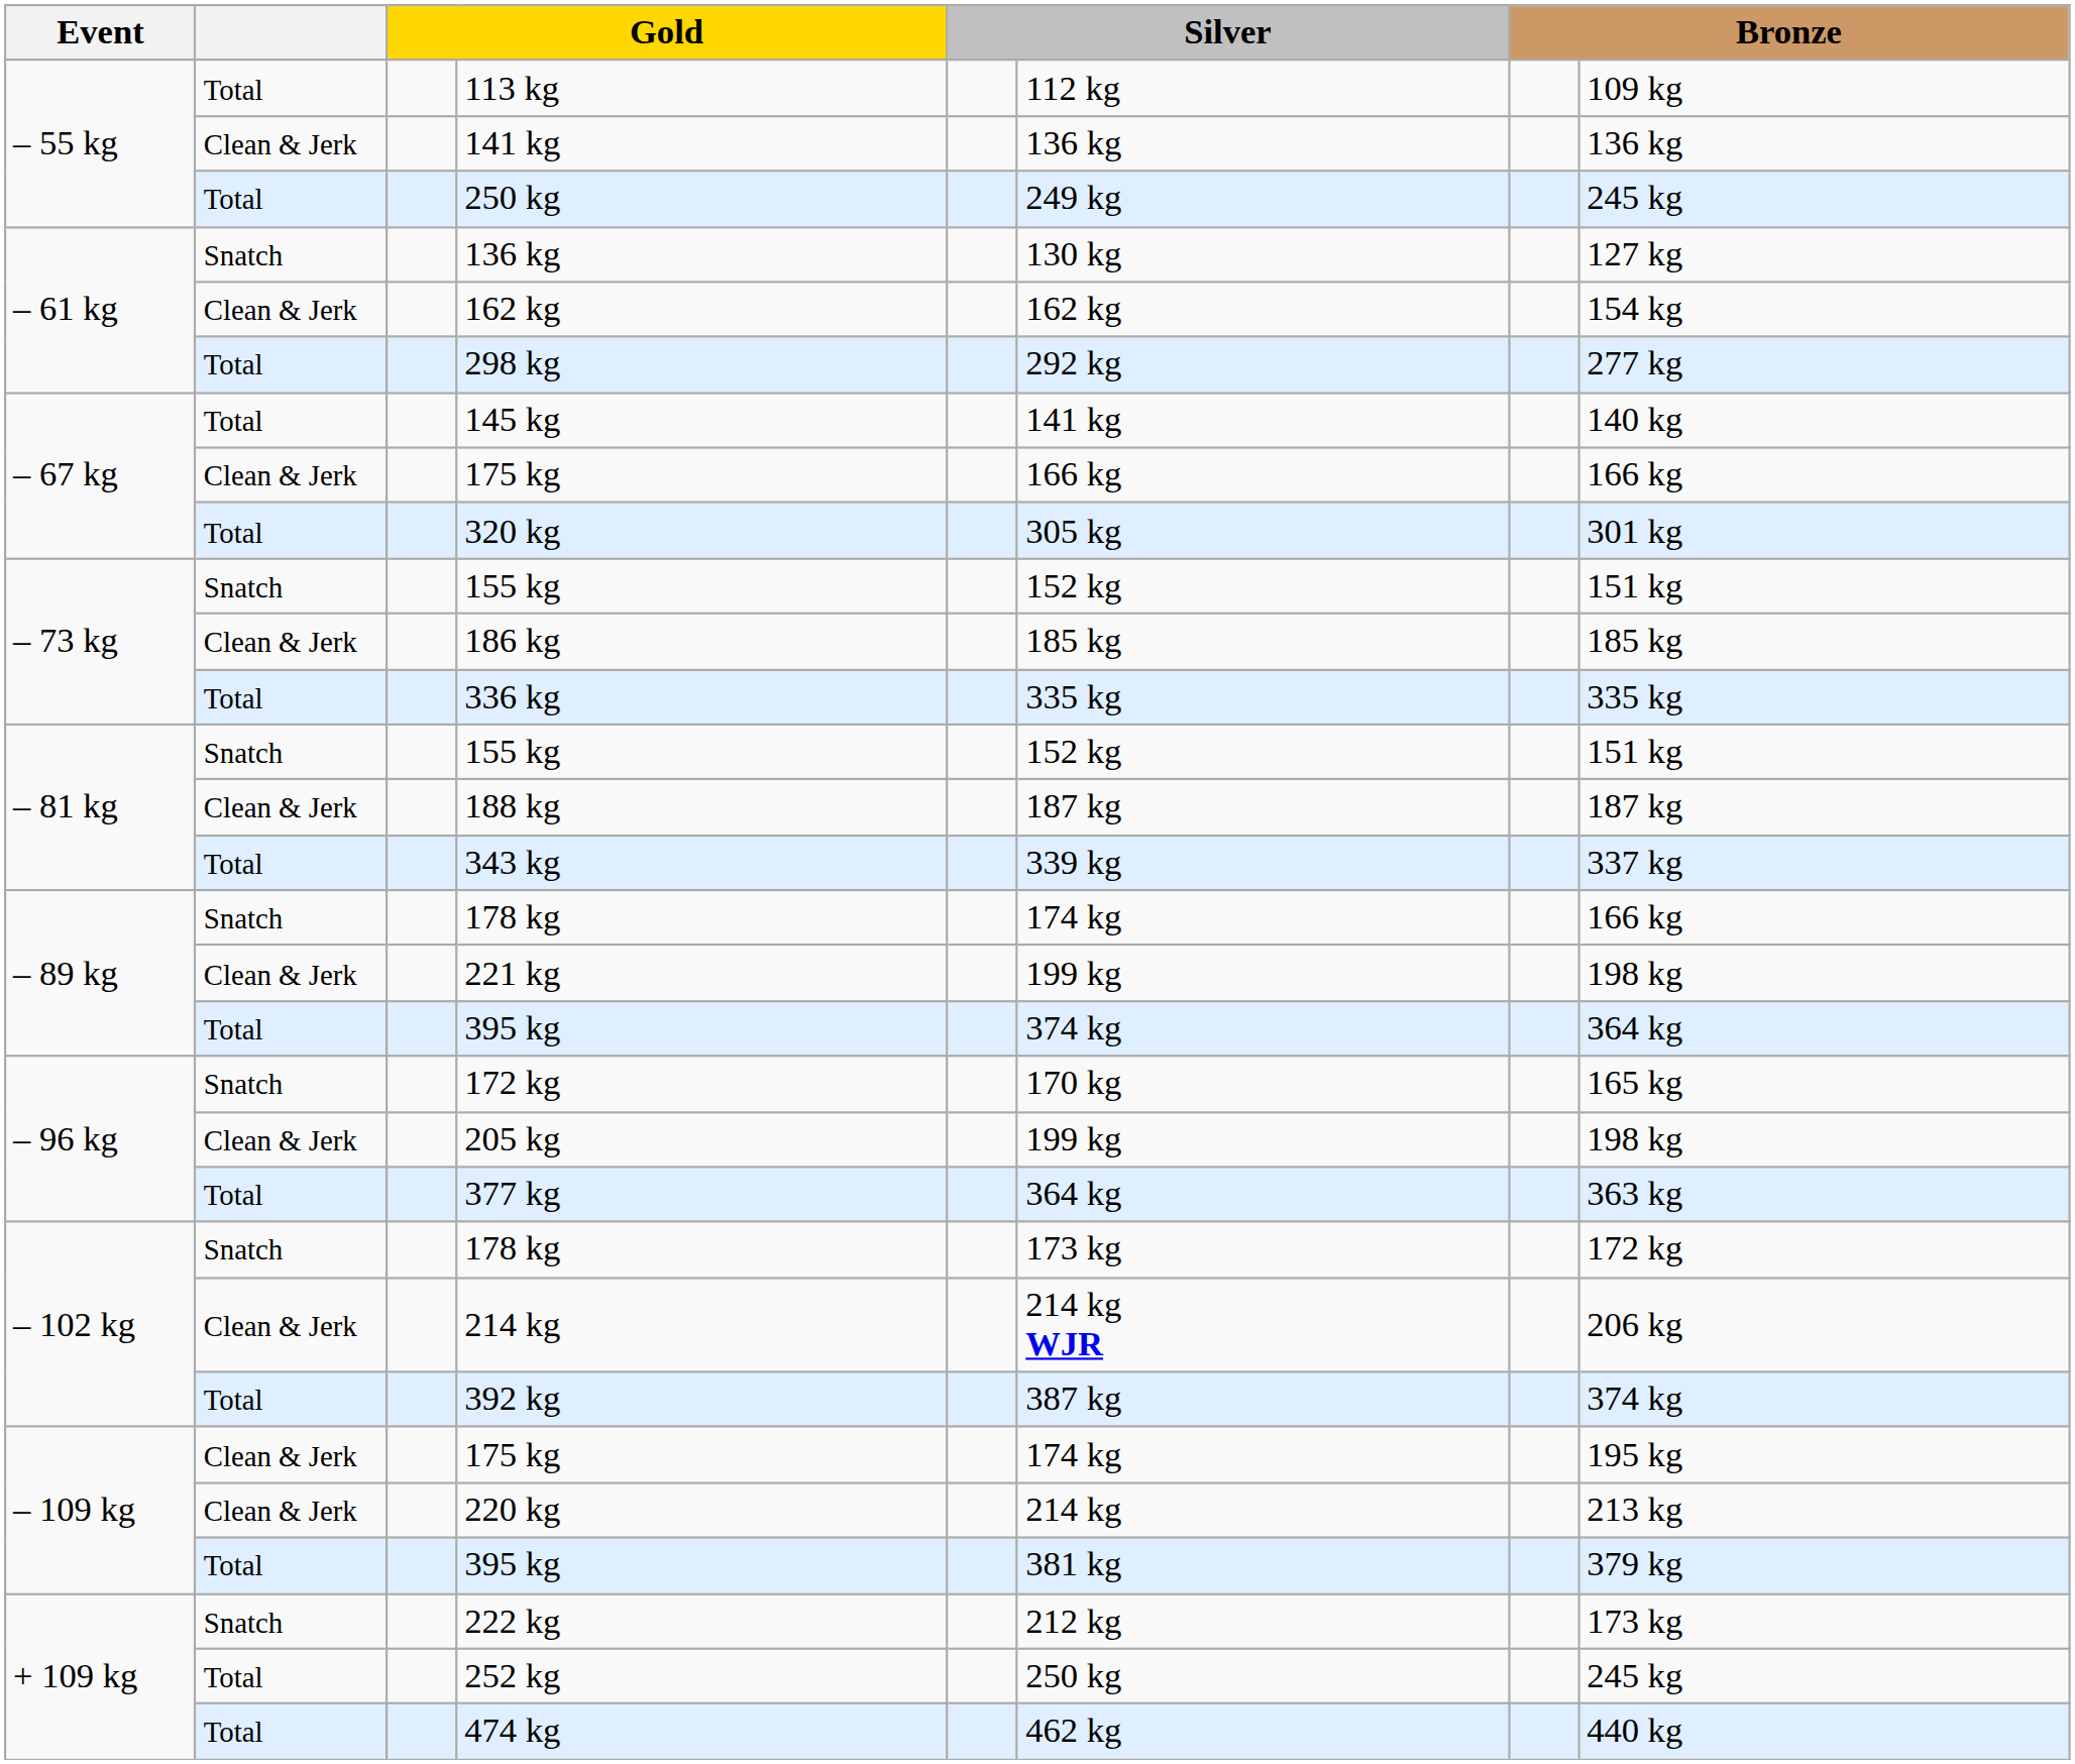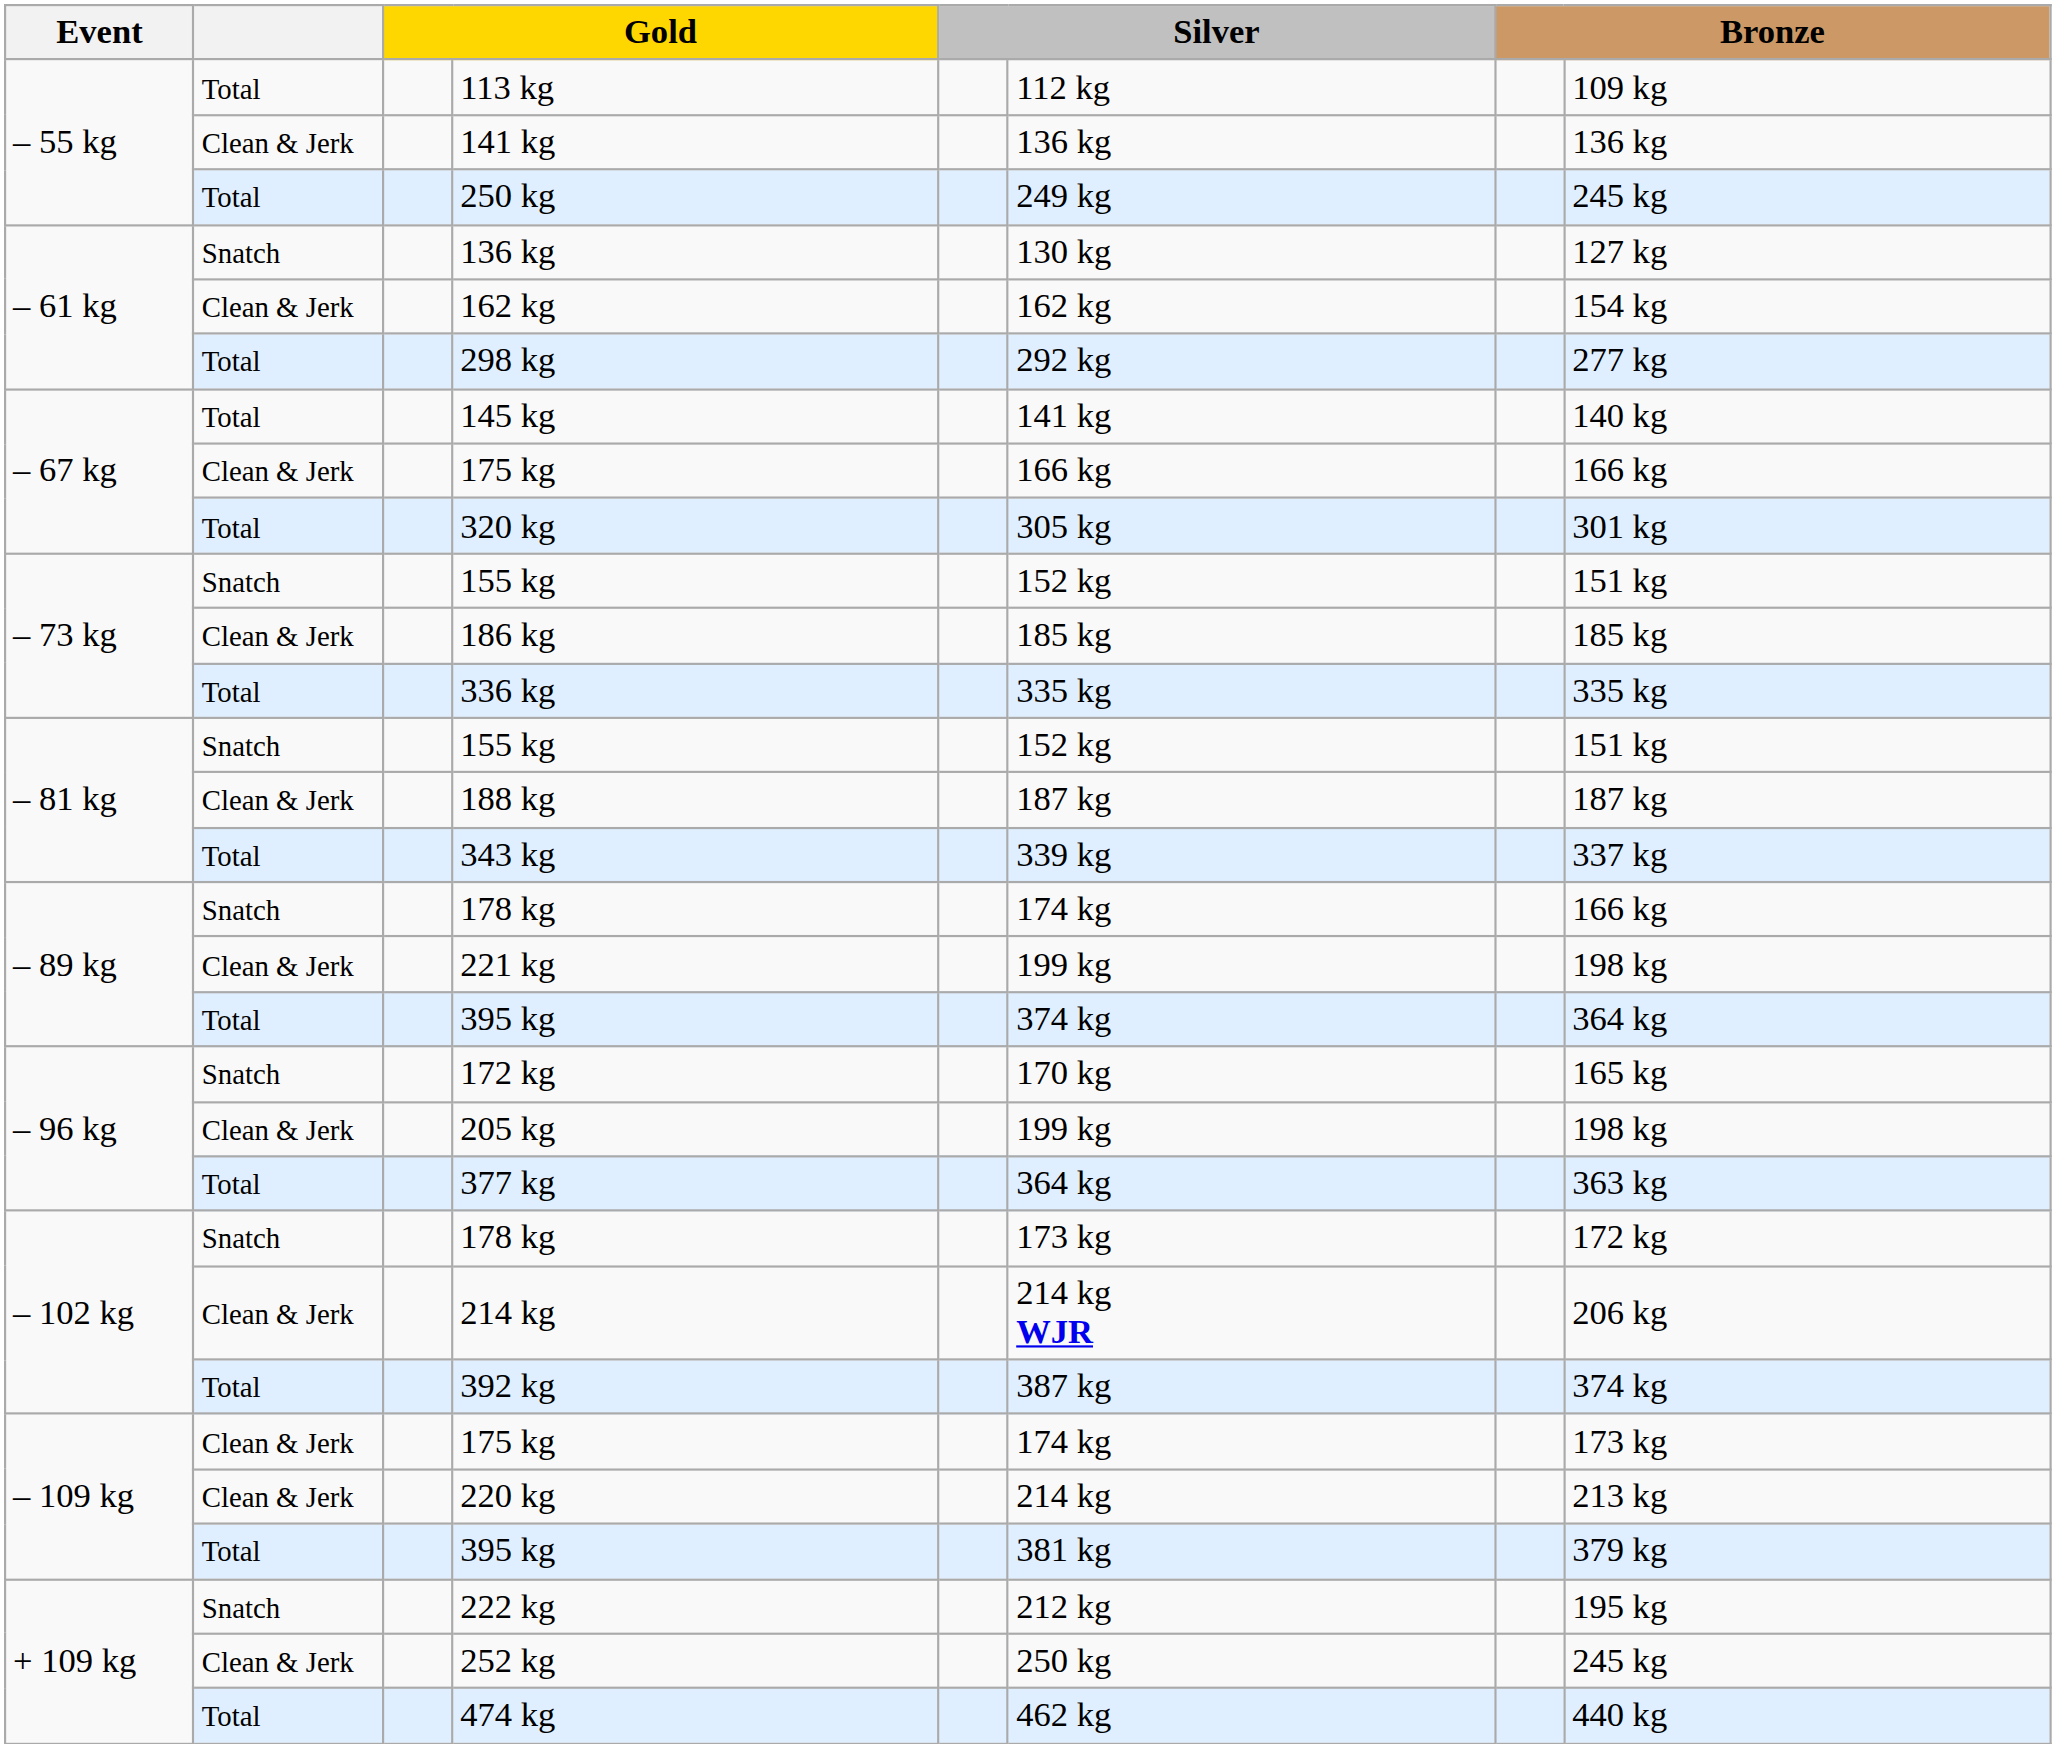 <table class="wikitable">
 <tr>
 <th width=80>Event</th>
 <th width=80></th>
 <td bgcolor=gold align="center" colspan=2 width=250><strong>Gold</strong></td>
 <td bgcolor=silver align="center" colspan=2 width=250><strong>Silver</strong></td>
 <td bgcolor=#cc9966 colspan=2 align="center" width=250><strong>Bronze</strong></td>
 </tr>
 <tr>
 <td rowspan=3>– 55 kg<br></td>
 <td><small>Total</small></td>
 <td></td>
 <td>113 kg</td>
 <td></td>
 <td>112 kg</td>
 <td></td>
 <td>109 kg</td>
 </tr>
 <tr>
 <td><small>Clean & Jerk</small></td>
 <td></td>
 <td>141 kg</td>
 <td></td>
 <td>136 kg</td>
 <td></td>
 <td>136 kg</td>
 </tr>
 <tr bgcolor=#dfefff>
 <td><small>Total</small></td>
 <td></td>
 <td>250 kg</td>
 <td></td>
 <td>249 kg</td>
 <td></td>
 <td>245 kg</td>
 </tr>
 <tr>
 <td rowspan=3>– 61 kg<br></td>
 <td><small>Snatch</small></td>
 <td></td>
 <td>136 kg</td>
 <td></td>
 <td>130 kg</td>
 <td></td>
 <td>127 kg</td>
 </tr>
 <tr>
 <td><small>Clean & Jerk</small></td>
 <td></td>
 <td>162 kg</td>
 <td></td>
 <td>162 kg</td>
 <td></td>
 <td>154 kg</td>
 </tr>
 <tr bgcolor=#dfefff>
 <td><small>Total</small></td>
 <td></td>
 <td>298 kg</td>
 <td></td>
 <td>292 kg</td>
 <td></td>
 <td>277 kg</td>
 </tr>
 <tr>
 <td rowspan=3>– 67 kg<br></td>
 <td><small>Total</small></td>
 <td></td>
 <td>145 kg</td>
 <td></td>
 <td>141 kg</td>
 <td></td>
 <td>140 kg</td>
 </tr>
 <tr>
 <td><small>Clean & Jerk</small></td>
 <td></td>
 <td>175 kg</td>
 <td></td>
 <td>166 kg</td>
 <td></td>
 <td>166 kg</td>
 </tr>
 <tr bgcolor=#dfefff>
 <td><small>Total</small></td>
 <td></td>
 <td>320 kg</td>
 <td></td>
 <td>305 kg</td>
 <td></td>
 <td>301 kg</td>
 </tr>
 <tr>
 <td rowspan=3>– 73 kg<br></td>
 <td><small>Snatch</small></td>
 <td></td>
 <td>155 kg</td>
 <td></td>
 <td>152 kg</td>
 <td></td>
 <td>151 kg</td>
 </tr>
 <tr>
 <td><small>Clean & Jerk</small></td>
 <td></td>
 <td>186 kg</td>
 <td></td>
 <td>185 kg</td>
 <td></td>
 <td>185 kg</td>
 </tr>
 <tr bgcolor=#dfefff>
 <td><small>Total</small></td>
 <td></td>
 <td>336 kg</td>
 <td></td>
 <td>335 kg</td>
 <td></td>
 <td>335 kg</td>
 </tr>
 <tr>
 <td rowspan=3>– 81 kg<br></td>
 <td><small>Snatch</small></td>
 <td></td>
 <td>155 kg</td>
 <td></td>
 <td>152 kg</td>
 <td></td>
 <td>151 kg</td>
 </tr>
 <tr>
 <td><small>Clean & Jerk</small></td>
 <td></td>
 <td>188 kg</td>
 <td></td>
 <td>187 kg</td>
 <td></td>
 <td>187 kg</td>
 </tr>
 <tr bgcolor=#dfefff>
 <td><small>Total</small></td>
 <td></td>
 <td>343 kg</td>
 <td></td>
 <td>339 kg</td>
 <td></td>
 <td>337 kg</td>
 </tr>
 <tr>
 <td rowspan=3>– 89 kg<br></td>
 <td><small>Snatch</small></td>
 <td></td>
 <td>178 kg</td>
 <td></td>
 <td>174 kg</td>
 <td></td>
 <td>166 kg</td>
 </tr>
 <tr>
 <td><small>Clean & Jerk</small></td>
 <td></td>
 <td>221 kg<br></td>
 <td></td>
 <td>199 kg</td>
 <td></td>
 <td>198 kg</td>
 </tr>
 <tr bgcolor=#dfefff>
 <td><small>Total</small></td>
 <td></td>
 <td>395 kg<br></td>
 <td></td>
 <td>374 kg</td>
 <td></td>
 <td>364 kg</td>
 </tr>
 <tr>
 <td rowspan=3>– 96 kg<br></td>
 <td><small>Snatch</small></td>
 <td></td>
 <td>172 kg</td>
 <td></td>
 <td>170 kg</td>
 <td></td>
 <td>165 kg</td>
 </tr>
 <tr>
 <td><small>Clean & Jerk</small></td>
 <td></td>
 <td>205 kg</td>
 <td></td>
 <td>199 kg</td>
 <td></td>
 <td>198 kg</td>
 </tr>
 <tr bgcolor=#dfefff>
 <td><small>Total</small></td>
 <td></td>
 <td>377 kg</td>
 <td></td>
 <td>364 kg</td>
 <td></td>
 <td>363 kg</td>
 </tr>
 <tr>
 <td rowspan=3>– 102 kg<br></td>
 <td><small>Snatch</small></td>
 <td></td>
 <td>178 kg</td>
 <td></td>
 <td>173 kg</td>
 <td></td>
 <td>172 kg</td>
 </tr>
 <tr>
 <td><small>Clean & Jerk</small></td>
 <td></td>
 <td>214 kg</td>
 <td></td>
 <td>214 kg<br><strong><a href='#'>WJR</a></strong></td>
 <td></td>
 <td>206 kg</td>
 </tr>
 <tr bgcolor=#dfefff>
 <td><small>Total</small></td>
 <td></td>
 <td>392 kg</td>
 <td></td>
 <td>387 kg</td>
 <td></td>
 <td>374 kg</td>
 </tr>
 <tr>
 <td rowspan=3>– 109 kg<br></td>
 <td><small>Clean & Jerk</small></td>
 <td></td>
 <td>175 kg</td>
 <td></td>
 <td>174 kg</td>
 <td></td>
-<td>195 kg</td>
+<td>173 kg</td>
 </tr>
 <tr>
 <td><small>Clean & Jerk</small></td>
 <td></td>
 <td>220 kg</td>
 <td></td>
 <td>214 kg</td>
 <td></td>
 <td>213 kg</td>
 </tr>
 <tr bgcolor=#dfefff>
 <td><small>Total</small></td>
 <td></td>
 <td>395 kg</td>
 <td></td>
 <td>381 kg</td>
 <td></td>
 <td>379 kg</td>
 </tr>
 <tr>
 <td rowspan=3>+ 109 kg<br></td>
 <td><small>Snatch</small></td>
 <td></td>
 <td>222 kg</td>
 <td></td>
 <td>212 kg</td>
 <td></td>
-<td>173 kg</td>
+<td>195 kg</td>
 </tr>
 <tr>
-<td><small>Total</small></td>
+<td><small>Clean & Jerk</small></td>
 <td></td>
 <td>252 kg</td>
 <td></td>
 <td>250 kg</td>
 <td></td>
 <td>245 kg</td>
 </tr>
 <tr bgcolor=#dfefff>
 <td><small>Total</small></td>
 <td></td>
 <td>474 kg</td>
 <td></td>
 <td>462 kg</td>
 <td></td>
 <td>440 kg</td>
 </tr>
 </table>
